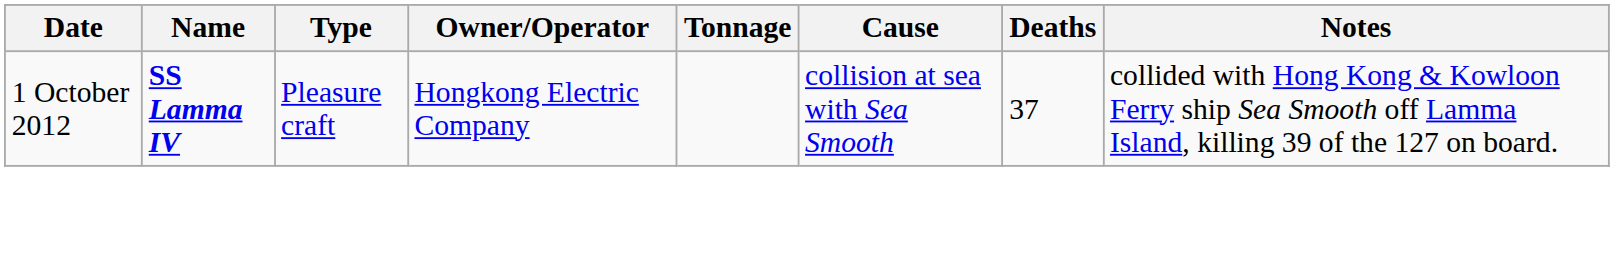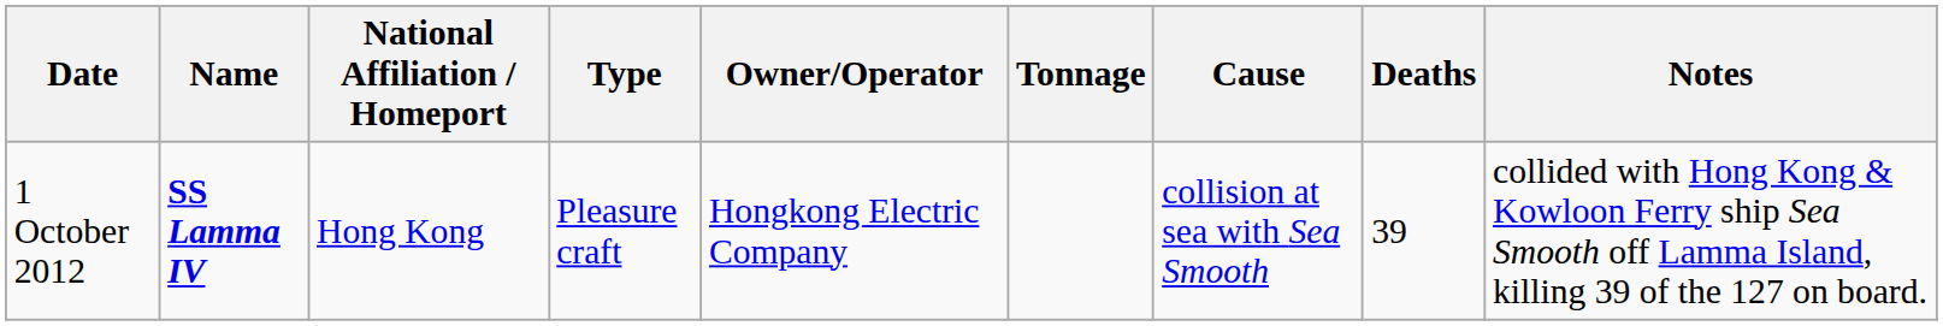 <table class="wikitable sortable" align="center">
 <tr>
 <th data-sort-type=date>Date<br></th>
 <th>Name</th>
+<th>National Affiliation / Homeport</th>
 <th>Type</th>
 <th>Owner/Operator</th>
 <th data-sort-type="number">Tonnage</th>
 <th>Cause</th>
 <th data-sort-type="number">Deaths</th>
 <th>Notes</th>
 </tr>
 <tr>
 <td>1 October 2012</td>
 <td><strong><a href='#'>SS <em>Lamma IV</em></a></strong></td>
+<td> <a href='#'>Hong Kong</a></td>
 <td><a href='#'>Pleasure craft</a></td>
 <td><a href='#'>Hongkong Electric Company</a></td>
 <td></td>
 <td><a href='#'>collision at sea with <em>Sea Smooth</em></a></td>
-<td>37</td>
+<td>39</td>
 <td>collided with <a href='#'>Hong Kong & Kowloon Ferry</a> ship <em>Sea Smooth</em> off <a href='#'>Lamma Island</a>, killing 39 of the 127 on board.</td>
 </tr>
 </table>
